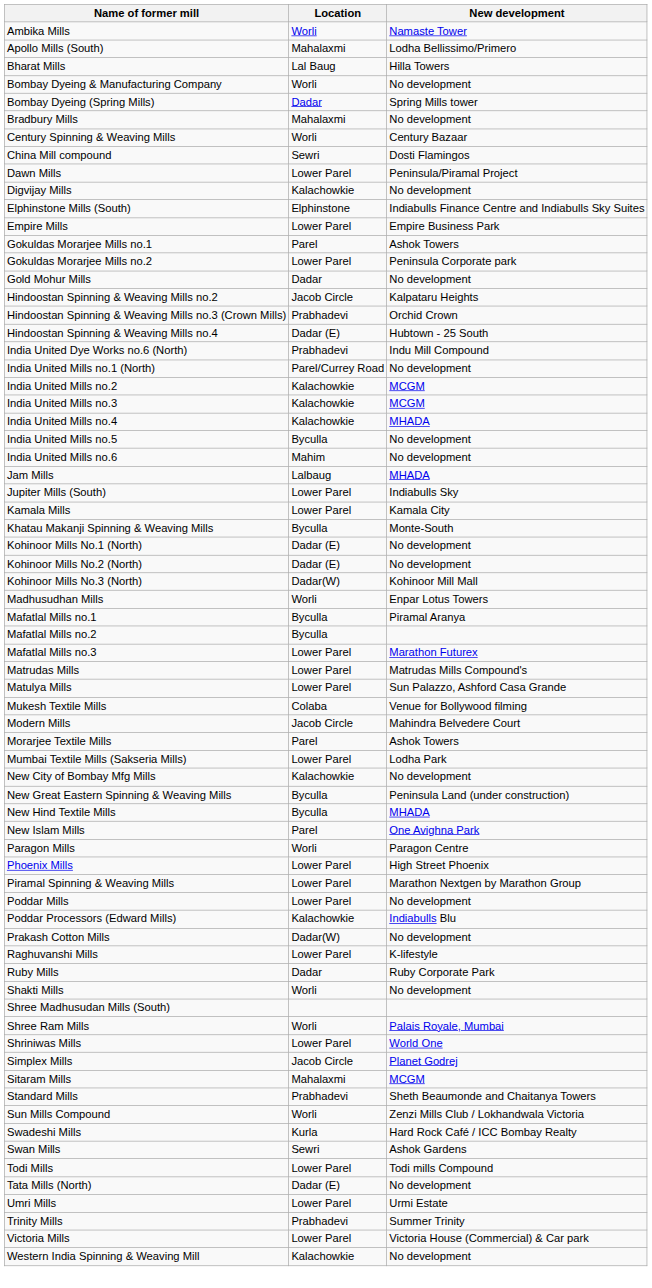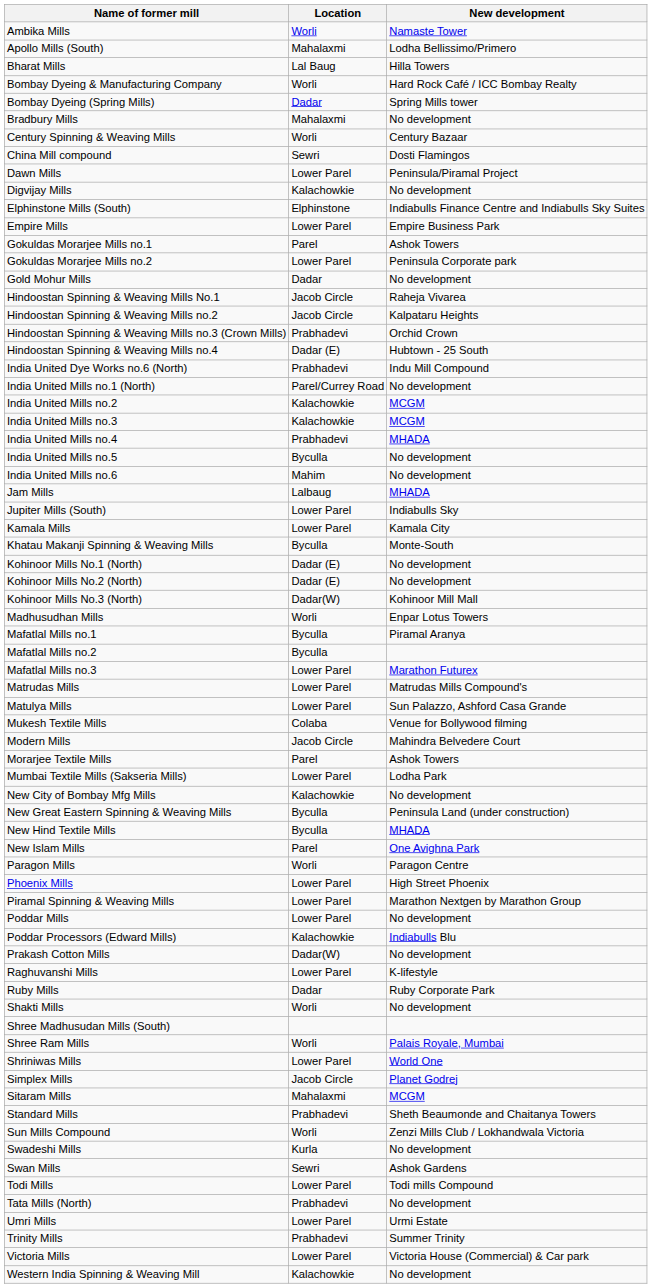 <table class="wikitable sortable">
 <tr>
 <th>Name of former mill</th>
 <th>Location</th>
 <th>New development</th>
 </tr>
 <tr>
 <td>Ambika Mills</td>
 <td><a href='#'>Worli</a></td>
 <td><a href='#'>Namaste Tower</a></td>
 </tr>
 <tr>
 <td>Apollo Mills (South)</td>
 <td>Mahalaxmi</td>
 <td>Lodha Bellissimo/Primero</td>
 </tr>
 <tr>
 <td>Bharat Mills</td>
 <td>Lal Baug</td>
 <td>Hilla Towers</td>
 </tr>
 <tr>
 <td>Bombay Dyeing & Manufacturing Company</td>
 <td>Worli</td>
-<td>No development</td>
+<td>Hard Rock Café / ICC Bombay Realty</td>
 </tr>
 <tr>
 <td>Bombay Dyeing (Spring Mills)</td>
 <td><a href='#'>Dadar</a></td>
 <td>Spring Mills tower</td>
 </tr>
 <tr>
 <td>Bradbury Mills</td>
 <td>Mahalaxmi</td>
 <td>No development</td>
 </tr>
 <tr>
 <td>Century Spinning & Weaving Mills</td>
 <td>Worli</td>
 <td>Century Bazaar</td>
 </tr>
 <tr>
 <td>China Mill compound</td>
 <td>Sewri</td>
 <td>Dosti Flamingos</td>
 </tr>
 <tr>
 <td>Dawn Mills</td>
 <td>Lower Parel</td>
 <td>Peninsula/Piramal Project</td>
 </tr>
 <tr>
 <td>Digvijay Mills</td>
 <td>Kalachowkie</td>
 <td>No development</td>
 </tr>
 <tr>
 <td>Elphinstone Mills (South)</td>
 <td>Elphinstone</td>
 <td>Indiabulls Finance Centre and Indiabulls Sky Suites</td>
 </tr>
 <tr>
 <td>Empire Mills</td>
 <td>Lower Parel</td>
 <td>Empire Business Park</td>
 </tr>
 <tr>
 <td>Gokuldas Morarjee Mills no.1</td>
 <td>Parel</td>
 <td>Ashok Towers</td>
 </tr>
 <tr>
 <td>Gokuldas Morarjee Mills no.2</td>
 <td>Lower Parel</td>
 <td>Peninsula Corporate park</td>
 </tr>
 <tr>
 <td>Gold Mohur Mills</td>
 <td>Dadar</td>
 <td>No development</td>
 </tr>
 <tr>
+<td>Hindoostan Spinning & Weaving Mills No.1</td>
+<td>Jacob Circle</td>
+<td>Raheja Vivarea</td>
+</tr>
+<tr>
 <td>Hindoostan Spinning & Weaving Mills no.2</td>
 <td>Jacob Circle</td>
 <td>Kalpataru Heights</td>
 </tr>
 <tr>
 <td>Hindoostan Spinning & Weaving Mills no.3 (Crown Mills)</td>
 <td>Prabhadevi</td>
 <td>Orchid Crown</td>
 </tr>
 <tr>
 <td>Hindoostan Spinning & Weaving Mills no.4</td>
 <td>Dadar (E)</td>
 <td>Hubtown - 25 South</td>
 </tr>
 <tr>
 <td>India United Dye Works no.6 (North)</td>
 <td>Prabhadevi</td>
 <td>Indu Mill Compound</td>
 </tr>
 <tr>
 <td>India United Mills no.1 (North)</td>
 <td>Parel/Currey Road</td>
 <td>No development</td>
 </tr>
 <tr>
 <td>India United Mills no.2</td>
 <td>Kalachowkie</td>
 <td><a href='#'>MCGM</a></td>
 </tr>
 <tr>
 <td>India United Mills no.3</td>
 <td>Kalachowkie</td>
 <td><a href='#'>MCGM</a></td>
 </tr>
 <tr>
 <td>India United Mills no.4</td>
-<td>Kalachowkie</td>
+<td>Prabhadevi</td>
 <td><a href='#'>MHADA</a></td>
 </tr>
 <tr>
 <td>India United Mills no.5</td>
 <td>Byculla</td>
 <td>No development</td>
 </tr>
 <tr>
 <td>India United Mills no.6</td>
 <td>Mahim</td>
 <td>No development</td>
 </tr>
 <tr>
 <td>Jam Mills</td>
 <td>Lalbaug</td>
 <td><a href='#'>MHADA</a></td>
 </tr>
 <tr>
 <td>Jupiter Mills (South)</td>
 <td>Lower Parel</td>
 <td>Indiabulls Sky</td>
 </tr>
 <tr>
 <td>Kamala Mills</td>
 <td>Lower Parel</td>
 <td>Kamala City</td>
 </tr>
 <tr>
 <td>Khatau Makanji Spinning & Weaving Mills</td>
 <td>Byculla</td>
 <td>Monte-South</td>
 </tr>
 <tr>
 <td>Kohinoor Mills No.1 (North)</td>
 <td>Dadar (E)</td>
 <td>No development</td>
 </tr>
 <tr>
 <td>Kohinoor Mills No.2 (North)</td>
 <td>Dadar (E)</td>
 <td>No development</td>
 </tr>
 <tr>
 <td>Kohinoor Mills No.3 (North)</td>
 <td>Dadar(W)</td>
 <td>Kohinoor Mill Mall</td>
 </tr>
 <tr>
 <td>Madhusudhan Mills</td>
 <td>Worli</td>
 <td>Enpar Lotus Towers</td>
 </tr>
 <tr>
 <td>Mafatlal Mills no.1</td>
 <td>Byculla</td>
 <td>Piramal Aranya</td>
 </tr>
 <tr>
 <td>Mafatlal Mills no.2</td>
 <td>Byculla</td>
 <td></td>
 </tr>
 <tr>
 <td>Mafatlal Mills no.3</td>
 <td>Lower Parel</td>
 <td><a href='#'>Marathon Futurex</a></td>
 </tr>
 <tr>
 <td>Matrudas Mills</td>
 <td>Lower Parel</td>
 <td>Matrudas Mills Compound's</td>
 </tr>
 <tr>
 <td>Matulya Mills</td>
 <td>Lower Parel</td>
 <td>Sun Palazzo, Ashford Casa Grande</td>
 </tr>
 <tr>
 <td>Mukesh Textile Mills</td>
 <td>Colaba</td>
 <td>Venue for Bollywood filming</td>
 </tr>
 <tr>
 <td>Modern Mills</td>
 <td>Jacob Circle</td>
 <td>Mahindra Belvedere Court</td>
 </tr>
 <tr>
 <td>Morarjee Textile Mills</td>
 <td>Parel</td>
 <td>Ashok Towers</td>
 </tr>
 <tr>
 <td>Mumbai Textile Mills (Sakseria Mills)</td>
 <td>Lower Parel</td>
 <td>Lodha Park</td>
 </tr>
 <tr>
 <td>New City of Bombay Mfg Mills</td>
 <td>Kalachowkie</td>
 <td>No development</td>
 </tr>
 <tr>
 <td>New Great Eastern Spinning & Weaving Mills</td>
 <td>Byculla</td>
 <td>Peninsula Land (under construction)</td>
 </tr>
 <tr>
 <td>New Hind Textile Mills</td>
 <td>Byculla</td>
 <td><a href='#'>MHADA</a></td>
 </tr>
 <tr>
 <td>New Islam Mills</td>
 <td>Parel</td>
 <td><a href='#'>One Avighna Park</a></td>
 </tr>
 <tr>
 <td>Paragon Mills</td>
 <td>Worli</td>
 <td>Paragon Centre</td>
 </tr>
 <tr>
 <td><a href='#'>Phoenix Mills</a></td>
 <td>Lower Parel</td>
 <td>High Street Phoenix</td>
 </tr>
 <tr>
 <td>Piramal Spinning & Weaving Mills</td>
 <td>Lower Parel</td>
 <td>Marathon Nextgen by Marathon Group</td>
 </tr>
 <tr>
 <td>Poddar Mills</td>
 <td>Lower Parel</td>
 <td>No development</td>
 </tr>
 <tr>
 <td>Poddar Processors (Edward Mills)</td>
 <td>Kalachowkie</td>
 <td><a href='#'>Indiabulls</a> Blu</td>
 </tr>
 <tr>
 <td>Prakash Cotton Mills</td>
 <td>Dadar(W)</td>
 <td>No development</td>
 </tr>
 <tr>
 <td>Raghuvanshi Mills</td>
 <td>Lower Parel</td>
 <td>K-lifestyle</td>
 </tr>
 <tr>
 <td>Ruby Mills</td>
 <td>Dadar</td>
 <td>Ruby Corporate Park</td>
 </tr>
 <tr>
 <td>Shakti Mills</td>
 <td>Worli</td>
 <td>No development</td>
 </tr>
 <tr>
 <td>Shree Madhusudan Mills (South)</td>
 <td></td>
 <td></td>
 </tr>
 <tr>
 <td>Shree Ram Mills</td>
 <td>Worli</td>
 <td><a href='#'>Palais Royale, Mumbai</a></td>
 </tr>
 <tr>
 <td>Shriniwas Mills</td>
 <td>Lower Parel</td>
 <td><a href='#'>World One</a></td>
 </tr>
 <tr>
 <td>Simplex Mills</td>
 <td>Jacob Circle</td>
 <td><a href='#'>Planet Godrej</a></td>
 </tr>
 <tr>
 <td>Sitaram Mills</td>
 <td>Mahalaxmi</td>
 <td><a href='#'>MCGM</a></td>
 </tr>
 <tr>
 <td>Standard Mills</td>
 <td>Prabhadevi</td>
 <td>Sheth Beaumonde and Chaitanya Towers</td>
 </tr>
 <tr>
 <td>Sun Mills Compound</td>
 <td>Worli</td>
 <td>Zenzi Mills Club / Lokhandwala Victoria</td>
 </tr>
 <tr>
 <td>Swadeshi Mills</td>
 <td>Kurla</td>
-<td>Hard Rock Café / ICC Bombay Realty</td>
+<td>No development</td>
 </tr>
 <tr>
 <td>Swan Mills</td>
 <td>Sewri</td>
 <td>Ashok Gardens</td>
 </tr>
 <tr>
 <td>Todi Mills</td>
 <td>Lower Parel</td>
 <td>Todi mills Compound</td>
 </tr>
 <tr>
 <td>Tata Mills (North)</td>
-<td>Dadar (E)</td>
+<td>Prabhadevi</td>
 <td>No development</td>
 </tr>
 <tr>
 <td>Umri Mills</td>
 <td>Lower Parel</td>
 <td>Urmi Estate</td>
 </tr>
 <tr>
 <td>Trinity Mills</td>
 <td>Prabhadevi</td>
 <td>Summer Trinity</td>
 </tr>
 <tr>
 <td>Victoria Mills</td>
 <td>Lower Parel</td>
 <td>Victoria House (Commercial) & Car park</td>
 </tr>
 <tr>
 <td>Western India Spinning & Weaving Mill</td>
 <td>Kalachowkie</td>
 <td>No development</td>
 </tr>
 </table>
